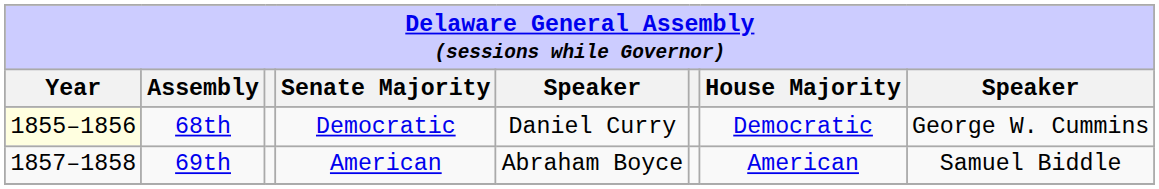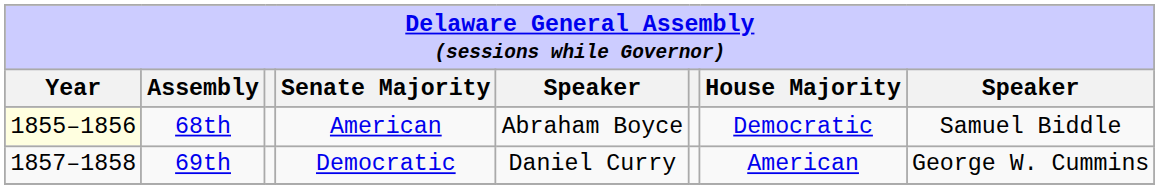 <table class=wikitable style="text-align: center;" align="center">
 <tr bgcolor=#cccccc>
 <th colspan=12 style="background: #ccccff;"><strong><a href='#'>Delaware General Assembly</a></strong> <br> <small> <em>(sessions while Governor)</em></small></th>
 </tr>
 <tr>
 <th><strong>Year</strong></th>
 <th><strong>Assembly</strong></th>
 <th></th>
 <th><strong>Senate Majority</strong></th>
 <th><strong>Speaker</strong></th>
 <th></th>
 <th><strong>House Majority</strong></th>
 <th><strong>Speaker</strong></th>
 </tr>
 <tr>
 <td style="background: lightyellow;">1855–1856</td>
 <td><a href='#'>68th</a></td>
 <td></td>
-<td><a href='#'>Democratic</a></td>
-<td>Daniel Curry</td>
+<td><a href='#'>American</a></td>
+<td>Abraham Boyce</td>
 <td></td>
 <td><a href='#'>Democratic</a></td>
-<td>George W. Cummins</td>
+<td>Samuel Biddle</td>
 </tr>
 <tr>
 <td>1857–1858</td>
 <td><a href='#'>69th</a></td>
 <td></td>
-<td><a href='#'>American</a></td>
-<td>Abraham Boyce</td>
+<td><a href='#'>Democratic</a></td>
+<td>Daniel Curry</td>
 <td></td>
 <td><a href='#'>American</a></td>
-<td>Samuel Biddle</td>
+<td>George W. Cummins</td>
 </tr>
 <tr>
 </tr>
 </table>
